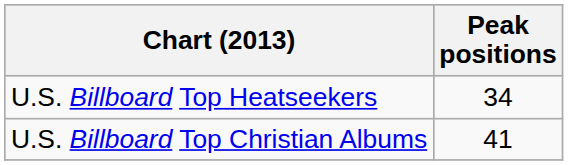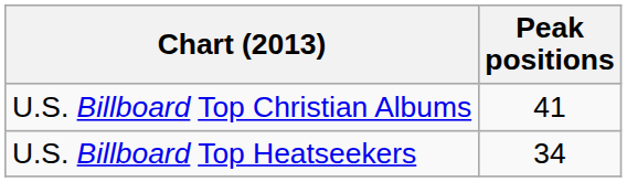 <table class="wikitable">
 <tr>
 <th align="left">Chart (2013)</th>
 <th align="left">Peak<br> positions</th>
 </tr>
 <tr>
+<td>U.S. <em><a href='#'>Billboard</a></em> <a href='#'>Top Christian Albums</a></td>
+<td align="center">41</td>
+</tr>
+<tr>
 <td>U.S. <em><a href='#'>Billboard</a></em> <a href='#'>Top Heatseekers</a></td>
 <td align="center">34</td>
 </tr>
-<tr>
-<td>U.S. <em><a href='#'>Billboard</a></em> <a href='#'>Top Christian Albums</a></td>
-<td align="center">41</td>
-</tr>
 </table>
